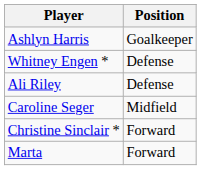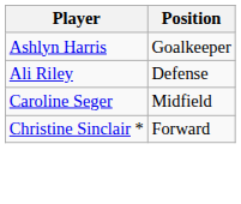 <table class="wikitable">
 <tr>
 <th>Player</th>
 <th>Position</th>
 </tr>
 <tr>
 <td><a href='#'>Ashlyn Harris</a></td>
 <td>Goalkeeper</td>
-</tr>
-<tr>
-<td><a href='#'>Whitney Engen</a> *</td>
-<td>Defense</td>
 </tr>
 <tr>
 <td><a href='#'>Ali Riley</a></td>
 <td>Defense</td>
 </tr>
 <tr>
 <td><a href='#'>Caroline Seger</a></td>
 <td>Midfield</td>
 </tr>
 <tr>
 <td><a href='#'>Christine Sinclair</a> *</td>
 <td>Forward</td>
 </tr>
-<tr>
-<td><a href='#'>Marta</a></td>
-<td>Forward</td>
-</tr>
 </table>
